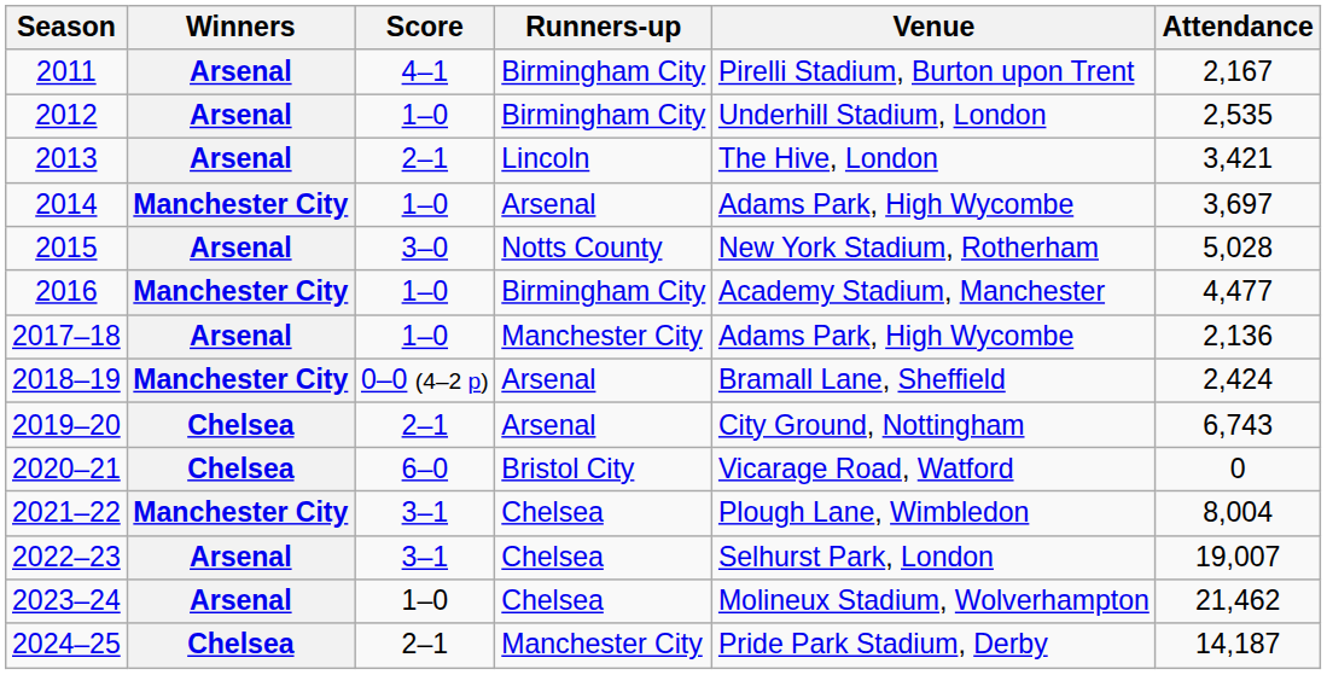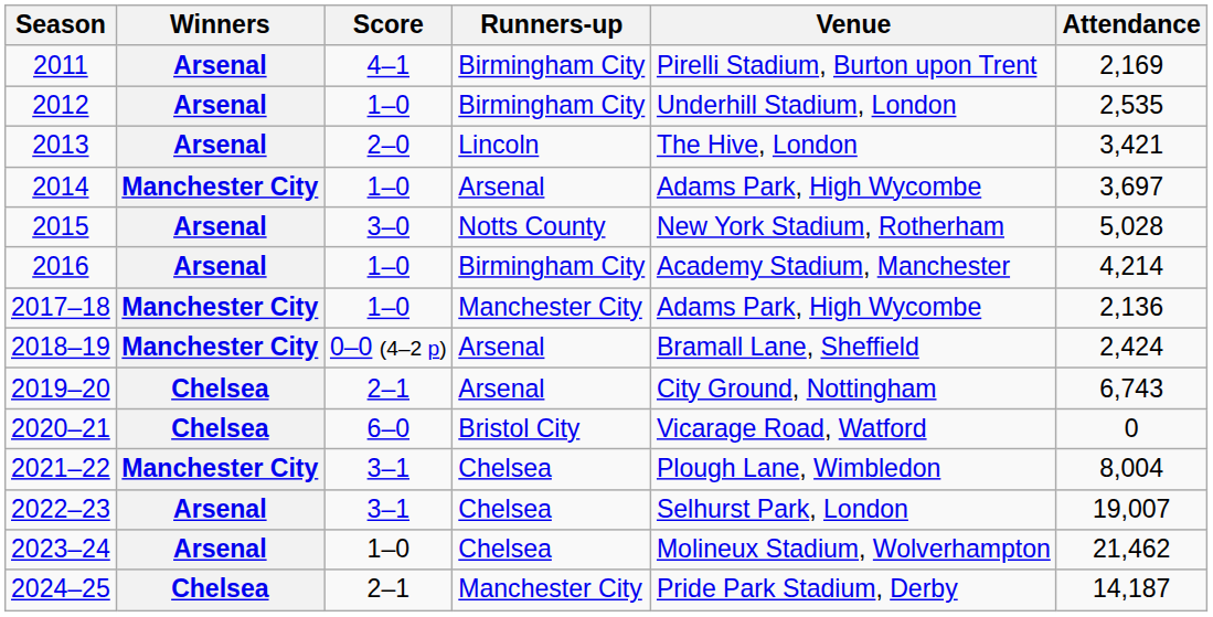 <table class="sortable wikitable plainrowheaders">
 <tr>
 <th scope="col">Season</th>
 <th scope="col">Winners</th>
 <th scope="col">Score</th>
 <th scope="col">Runners-up</th>
 <th scope="col">Venue</th>
 <th scope="col">Attendance</th>
 </tr>
 <tr>
 <td align=center><a href='#'>2011</a></td>
 <th scope=row><a href='#'>Arsenal</a></th>
 <td align=center><a href='#'>4–1</a></td>
 <td><a href='#'>Birmingham City</a></td>
 <td><a href='#'>Pirelli Stadium</a>, <a href='#'>Burton upon Trent</a></td>
-<td align=center>2,167</td>
+<td align=center>2,169</td>
 </tr>
 <tr>
 <td align=center><a href='#'>2012</a></td>
 <th scope=row><a href='#'>Arsenal</a></th>
 <td align=center><a href='#'>1–0</a></td>
 <td><a href='#'>Birmingham City</a></td>
 <td><a href='#'>Underhill Stadium</a>, <a href='#'>London</a></td>
 <td align=center>2,535</td>
 </tr>
 <tr>
 <td align=center><a href='#'>2013</a></td>
 <th scope=row><a href='#'>Arsenal</a></th>
-<td align=center><a href='#'>2–1</a></td>
+<td align=center><a href='#'>2–0</a></td>
 <td><a href='#'>Lincoln</a></td>
 <td><a href='#'>The Hive</a>, <a href='#'>London</a></td>
 <td align=center>3,421</td>
 </tr>
 <tr>
 <td align=center><a href='#'>2014</a></td>
 <th scope=row><a href='#'>Manchester City</a></th>
 <td align=center><a href='#'>1–0</a></td>
 <td><a href='#'>Arsenal</a></td>
 <td><a href='#'>Adams Park</a>, <a href='#'>High Wycombe</a></td>
 <td align=center>3,697</td>
 </tr>
 <tr>
 <td align=center><a href='#'>2015</a></td>
 <th scope=row><a href='#'>Arsenal</a></th>
 <td align=center><a href='#'>3–0</a></td>
 <td><a href='#'>Notts County</a></td>
 <td><a href='#'>New York Stadium</a>, <a href='#'>Rotherham</a></td>
 <td align=center>5,028</td>
 </tr>
 <tr>
 <td align=center><a href='#'>2016</a></td>
-<th scope=row><a href='#'>Manchester City</a></th>
+<th scope=row><a href='#'>Arsenal</a></th>
 <td align=center><a href='#'>1–0</a> <small></small></td>
 <td><a href='#'>Birmingham City</a></td>
 <td><a href='#'>Academy Stadium</a>, <a href='#'>Manchester</a></td>
-<td align=center>4,477</td>
+<td align=center>4,214</td>
 </tr>
 <tr>
 <td align=center><a href='#'>2017–18</a></td>
-<th scope=row><a href='#'>Arsenal</a></th>
+<th scope=row><a href='#'>Manchester City</a></th>
 <td align=center><a href='#'>1–0</a></td>
 <td><a href='#'>Manchester City</a></td>
 <td><a href='#'>Adams Park</a>, <a href='#'>High Wycombe</a></td>
 <td align=center>2,136</td>
 </tr>
 <tr>
 <td align=center><a href='#'>2018–19</a></td>
 <th scope=row><a href='#'>Manchester City</a></th>
 <td align=center><a href='#'>0–0</a> <small>(4–2 <a href='#'>p</a>)</small></td>
 <td><a href='#'>Arsenal</a></td>
 <td><a href='#'>Bramall Lane</a>, <a href='#'>Sheffield</a></td>
 <td align=center>2,424</td>
 </tr>
 <tr>
 <td align=center><a href='#'>2019–20</a></td>
 <th scope=row><a href='#'>Chelsea</a></th>
 <td align=center><a href='#'>2–1</a></td>
 <td><a href='#'>Arsenal</a></td>
 <td><a href='#'>City Ground</a>, <a href='#'>Nottingham</a></td>
 <td align=center>6,743</td>
 </tr>
 <tr>
 <td align=center><a href='#'>2020–21</a></td>
 <th scope=row><a href='#'>Chelsea</a></th>
 <td align=center><a href='#'>6–0</a></td>
 <td><a href='#'>Bristol City</a></td>
 <td><a href='#'>Vicarage Road</a>, <a href='#'>Watford</a></td>
 <td align=center>0</td>
 </tr>
 <tr>
 <td align=center><a href='#'>2021–22</a></td>
 <th scope=row><a href='#'>Manchester City</a></th>
 <td align=center><a href='#'>3–1</a></td>
 <td><a href='#'>Chelsea</a></td>
 <td><a href='#'>Plough Lane</a>, <a href='#'>Wimbledon</a></td>
 <td align=center>8,004</td>
 </tr>
 <tr>
 <td align=center><a href='#'>2022–23</a></td>
 <th scope=row><a href='#'>Arsenal</a></th>
 <td align=center><a href='#'>3–1</a></td>
 <td><a href='#'>Chelsea</a></td>
 <td><a href='#'>Selhurst Park</a>, <a href='#'>London</a></td>
 <td align=center>19,007</td>
 </tr>
 <tr>
 <td align=center><a href='#'>2023–24</a></td>
 <th scope=row><a href='#'>Arsenal</a></th>
 <td align=center>1–0 <small></small></td>
 <td><a href='#'>Chelsea</a></td>
 <td><a href='#'>Molineux Stadium</a>, <a href='#'>Wolverhampton</a></td>
 <td align=center>21,462</td>
 </tr>
 <tr>
 <td align=center><a href='#'>2024–25</a></td>
 <th scope=row><a href='#'>Chelsea</a></th>
 <td align=center>2–1</td>
 <td><a href='#'>Manchester City</a></td>
 <td><a href='#'>Pride Park Stadium</a>, <a href='#'>Derby</a></td>
 <td align=center>14,187</td>
 </tr>
 </table>
